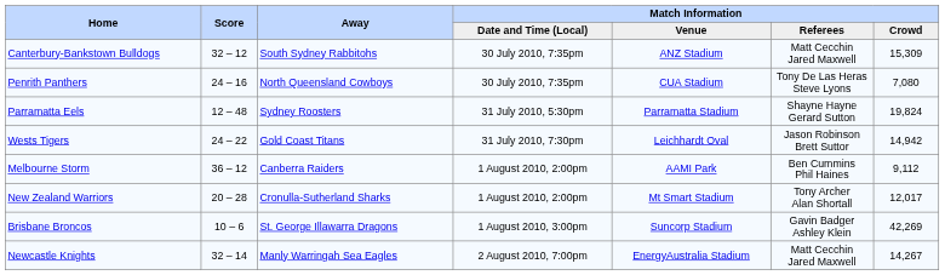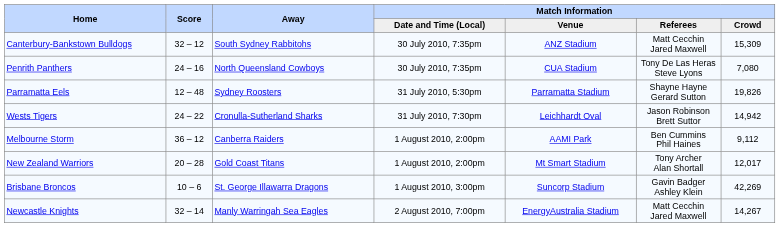 <table border="1" cellpadding="3" cellspacing="0" style="border-collapse:collapse; font-size:90%; width:100%">
 <tr style="background:#c1d8ff;">
 <th rowspan="2" style="width:21%;">Home</th>
 <th rowspan="2" style="width:6%;">Score</th>
 <th rowspan="2" style="width:21%;">Away</th>
 <th colspan=6>Match Information</th>
 </tr>
 <tr style="background:#efefef;">
 <th width=17%>Date and Time (Local)</th>
 <th width=17%>Venue</th>
 <th width=11%>Referees</th>
 <th width=7%>Crowd</th>
 </tr>
 <tr style="text-align:center; background:#f5faff;">
 <td align=left> <a href='#'>Canterbury-Bankstown Bulldogs</a></td>
 <td>32 – 12</td>
 <td align=left> <a href='#'>South Sydney Rabbitohs</a></td>
 <td>30 July 2010, 7:35pm</td>
 <td><a href='#'>ANZ Stadium</a></td>
 <td>Matt Cecchin<br>Jared Maxwell</td>
 <td>15,309</td>
 </tr>
 <tr style="text-align:center; background:#f5faff;">
 <td align=left> <a href='#'>Penrith Panthers</a></td>
 <td>24 – 16</td>
 <td align=left> <a href='#'>North Queensland Cowboys</a></td>
 <td>30 July 2010, 7:35pm</td>
 <td><a href='#'>CUA Stadium</a></td>
 <td>Tony De Las Heras<br>Steve Lyons</td>
 <td>7,080</td>
 </tr>
 <tr style="text-align:center; background:#f5faff;">
 <td align=left> <a href='#'>Parramatta Eels</a></td>
 <td>12 – 48</td>
 <td align=left> <a href='#'>Sydney Roosters</a></td>
 <td>31 July 2010, 5:30pm</td>
 <td><a href='#'>Parramatta Stadium</a></td>
 <td>Shayne Hayne <br> Gerard Sutton</td>
-<td>19,824</td>
+<td>19,826</td>
 </tr>
 <tr style="text-align:center; background:#f5faff;">
 <td align=left> <a href='#'>Wests Tigers</a></td>
 <td>24 – 22</td>
-<td align=left> <a href='#'>Gold Coast Titans</a></td>
+<td align=left> <a href='#'>Cronulla-Sutherland Sharks</a></td>
 <td>31 July 2010, 7:30pm</td>
 <td><a href='#'>Leichhardt Oval</a></td>
 <td>Jason Robinson<br>Brett Suttor</td>
 <td>14,942</td>
 </tr>
 <tr style="text-align:center; background:#f5faff;">
 <td align=left> <a href='#'>Melbourne Storm</a></td>
 <td>36 – 12</td>
 <td align=left> <a href='#'>Canberra Raiders</a></td>
 <td>1 August 2010, 2:00pm</td>
 <td><a href='#'>AAMI Park</a></td>
 <td>Ben Cummins<br>Phil Haines</td>
 <td>9,112</td>
 </tr>
 <tr style="text-align:center; background:#f5faff;">
 <td align=left> <a href='#'>New Zealand Warriors</a></td>
 <td>20 – 28</td>
-<td align=left> <a href='#'>Cronulla-Sutherland Sharks</a></td>
+<td align=left> <a href='#'>Gold Coast Titans</a></td>
 <td>1 August 2010, 2:00pm</td>
 <td><a href='#'>Mt Smart Stadium</a></td>
 <td>Tony Archer<br>Alan Shortall</td>
 <td>12,017</td>
 </tr>
 <tr style="text-align:center; background:#f5faff;">
 <td align=left> <a href='#'>Brisbane Broncos</a></td>
 <td>10 – 6</td>
 <td align=left> <a href='#'>St. George Illawarra Dragons</a></td>
 <td>1 August 2010, 3:00pm</td>
 <td><a href='#'>Suncorp Stadium</a></td>
 <td>Gavin Badger<br>Ashley Klein</td>
 <td>42,269</td>
 </tr>
 <tr style="text-align:center; background:#f5faff;">
 <td align=left> <a href='#'>Newcastle Knights</a></td>
 <td>32 – 14</td>
 <td align=left> <a href='#'>Manly Warringah Sea Eagles</a></td>
 <td>2 August 2010, 7:00pm</td>
 <td><a href='#'>EnergyAustralia Stadium</a></td>
 <td>Matt Cecchin<br>Jared Maxwell</td>
 <td>14,267</td>
 </tr>
 </table>
